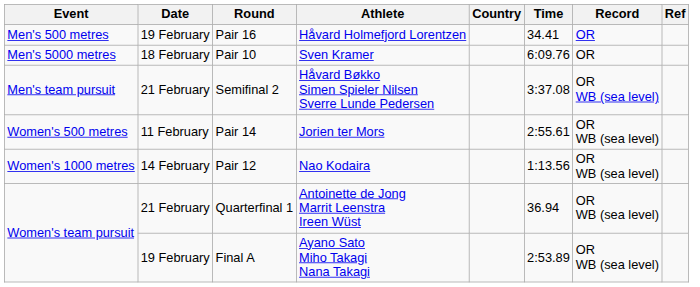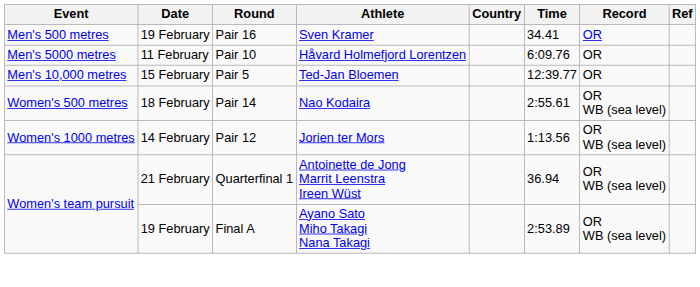 <table class="wikitable">
 <tr>
 <th>Event</th>
 <th>Date</th>
 <th>Round</th>
 <th>Athlete</th>
 <th>Country</th>
 <th>Time</th>
 <th>Record</th>
 <th>Ref</th>
 </tr>
 <tr>
 <td><a href='#'>Men's 500 metres</a></td>
 <td>19 February</td>
 <td>Pair 16</td>
-<td><a href='#'>Håvard Holmefjord Lorentzen</a></td>
+<td><a href='#'>Sven Kramer</a></td>
 <td></td>
 <td>34.41</td>
 <td><a href='#'>OR</a></td>
 <td align=center></td>
 </tr>
 <tr>
 <td><a href='#'>Men's 5000 metres</a></td>
-<td>18 February</td>
+<td>11 February</td>
 <td>Pair 10</td>
-<td><a href='#'>Sven Kramer</a></td>
+<td><a href='#'>Håvard Holmefjord Lorentzen</a></td>
 <td></td>
 <td>6:09.76</td>
 <td>OR</td>
 <td align=center></td>
 </tr>
 <tr>
-<td><a href='#'>Men's team pursuit</a></td>
-<td>21 February</td>
-<td>Semifinal 2</td>
-<td><a href='#'>Håvard Bøkko</a><br><a href='#'>Simen Spieler Nilsen</a><br><a href='#'>Sverre Lunde Pedersen</a></td>
+<td><a href='#'>Men's 10,000 metres</a></td>
+<td>15 February</td>
+<td>Pair 5</td>
+<td><a href='#'>Ted-Jan Bloemen</a></td>
 <td></td>
-<td>3:37.08</td>
-<td>OR<br><a href='#'>WB (sea level)</a></td>
+<td>12:39.77</td>
+<td>OR</td>
 <td align=center></td>
 </tr>
 <tr>
 <td><a href='#'>Women's 500 metres</a></td>
-<td>11 February</td>
+<td>18 February</td>
 <td>Pair 14</td>
-<td><a href='#'>Jorien ter Mors</a></td>
+<td><a href='#'>Nao Kodaira</a></td>
 <td></td>
 <td>2:55.61</td>
 <td>OR<br>WB (sea level)</td>
 <td align=center></td>
 </tr>
 <tr>
 <td><a href='#'>Women's 1000 metres</a></td>
 <td>14 February</td>
 <td>Pair 12</td>
-<td><a href='#'>Nao Kodaira</a></td>
+<td><a href='#'>Jorien ter Mors</a></td>
 <td></td>
 <td>1:13.56</td>
 <td>OR<br>WB (sea level)</td>
 <td align=center></td>
 </tr>
 <tr>
 <td rowspan=2><a href='#'>Women's team pursuit</a></td>
 <td>21 February</td>
 <td>Quarterfinal 1</td>
 <td><a href='#'>Antoinette de Jong</a><br><a href='#'>Marrit Leenstra</a><br><a href='#'>Ireen Wüst</a></td>
 <td></td>
 <td>36.94</td>
 <td>OR<br>WB (sea level)</td>
 <td align=center></td>
 </tr>
 <tr>
 <td>19 February</td>
 <td>Final A</td>
 <td><a href='#'>Ayano Sato</a><br><a href='#'>Miho Takagi</a><br><a href='#'>Nana Takagi</a></td>
 <td></td>
 <td>2:53.89</td>
 <td>OR<br>WB (sea level)</td>
 <td align=center></td>
 </tr>
 </table>
